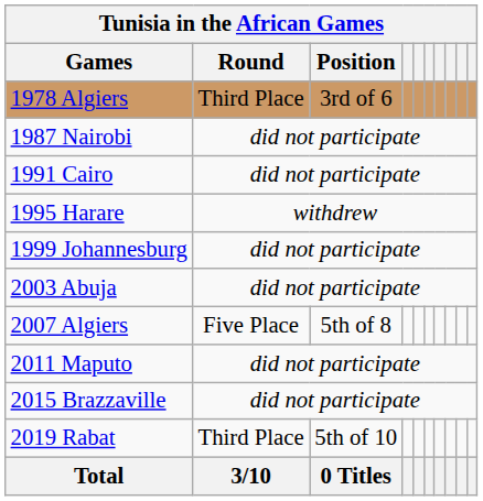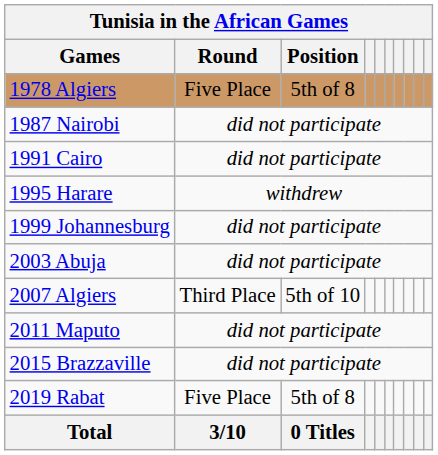 <table class="wikitable" style="font-size: 90%; text-align: center;">
 <tr>
 <th colspan=10>Tunisia in the <a href='#'>African Games</a></th>
 </tr>
 <tr>
 <th>Games</th>
 <th>Round</th>
 <th>Position</th>
 <th></th>
 <th></th>
 <th></th>
 <th></th>
 <th></th>
 <th></th>
 <th></th>
 </tr>
 <tr style="background:#c96;">
 <td align="left"> <a href='#'>1978 Algiers</a></td>
-<td>Third Place</td>
-<td>3rd of 6</td>
+<td>Five Place</td>
+<td>5th of 8</td>
 <td></td>
 <td></td>
 <td></td>
 <td></td>
 <td></td>
 <td></td>
 <td></td>
 </tr>
 <tr>
 <td align="left"> <a href='#'>1987 Nairobi</a></td>
 <td colspan="9"><em>did not participate</em></td>
 </tr>
 <tr>
 <td align="left"> <a href='#'>1991 Cairo</a></td>
 <td colspan="9"><em>did not participate</em></td>
 </tr>
 <tr>
 <td align="left"> <a href='#'>1995 Harare</a></td>
 <td colspan="9"><em>withdrew</em></td>
 </tr>
 <tr>
 <td align="left"> <a href='#'>1999 Johannesburg</a></td>
 <td colspan="9"><em>did not participate</em></td>
 </tr>
 <tr>
 <td align="left"> <a href='#'>2003 Abuja</a></td>
 <td colspan="9"><em>did not participate</em></td>
 </tr>
 <tr>
 <td align="left"> <a href='#'>2007 Algiers</a></td>
-<td>Five Place</td>
-<td>5th of 8</td>
+<td>Third Place</td>
+<td>5th of 10</td>
 <td></td>
 <td></td>
 <td></td>
 <td></td>
 <td></td>
 <td></td>
 <td></td>
 </tr>
 <tr>
 <td align="left"> <a href='#'>2011 Maputo</a></td>
 <td colspan="9"><em>did not participate</em></td>
 </tr>
 <tr>
 <td align="left"> <a href='#'>2015 Brazzaville</a></td>
 <td colspan="9"><em>did not participate</em></td>
 </tr>
 <tr>
 <td align="left"> <a href='#'>2019 Rabat</a></td>
-<td>Third Place</td>
-<td>5th of 10</td>
+<td>Five Place</td>
+<td>5th of 8</td>
 <td></td>
 <td></td>
 <td></td>
 <td></td>
 <td></td>
 <td></td>
 <td></td>
 </tr>
 <tr>
 <th>Total</th>
 <th>3/10</th>
 <th>0 Titles</th>
 <th></th>
 <th></th>
 <th></th>
 <th></th>
 <th></th>
 <th></th>
 <th></th>
 </tr>
 </table>
